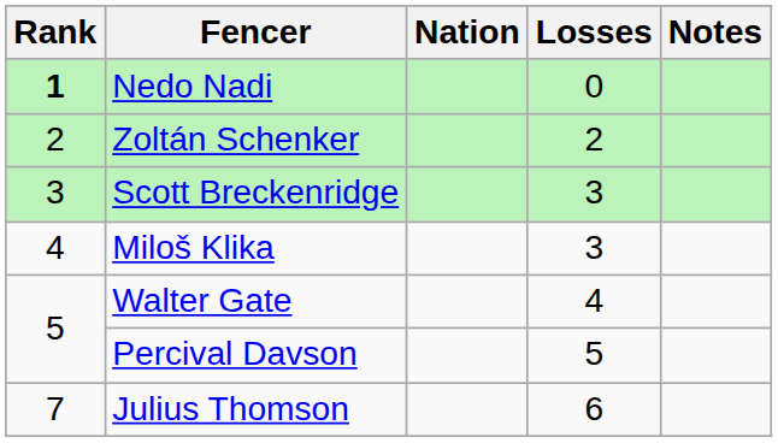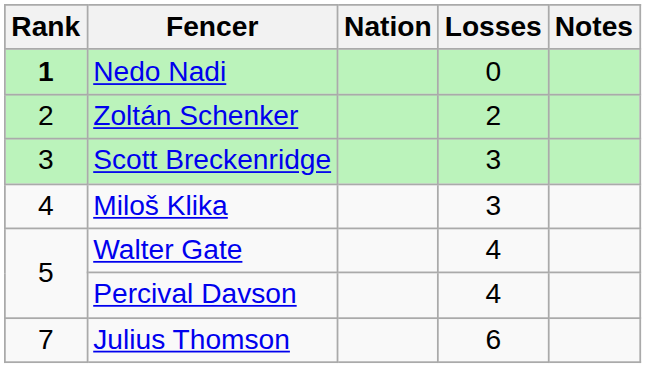 <table class="wikitable sortable" style="text-align:center">
 <tr>
 <th>Rank</th>
 <th>Fencer</th>
 <th>Nation</th>
 <th>Losses</th>
 <th>Notes</th>
 </tr>
 <tr bgcolor=bbf3bb>
 <td><strong>1</strong></td>
 <td align=left><a href='#'>Nedo Nadi</a></td>
 <td align=left></td>
 <td>0</td>
 <td></td>
 </tr>
 <tr bgcolor=bbf3bb>
 <td>2</td>
 <td align=left><a href='#'>Zoltán Schenker</a></td>
 <td align=left></td>
 <td>2</td>
 <td></td>
 </tr>
 <tr bgcolor=bbf3bb>
 <td>3</td>
 <td align=left><a href='#'>Scott Breckenridge</a></td>
 <td align=left></td>
 <td>3</td>
 <td></td>
 </tr>
 <tr>
 <td>4</td>
 <td align=left><a href='#'>Miloš Klika</a></td>
 <td align=left></td>
 <td>3</td>
 <td></td>
 </tr>
 <tr>
 <td rowspan=2>5</td>
 <td align=left><a href='#'>Walter Gate</a></td>
 <td align=left></td>
 <td>4</td>
 <td></td>
 </tr>
 <tr>
 <td align=left><a href='#'>Percival Davson</a></td>
 <td align=left></td>
-<td>5</td>
+<td>4</td>
 <td></td>
 </tr>
 <tr>
 <td>7</td>
 <td align=left><a href='#'>Julius Thomson</a></td>
 <td align=left></td>
 <td>6</td>
 <td></td>
 </tr>
 </table>
